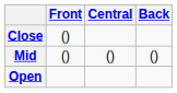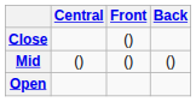 <table class="wikitable">
 <tr>
 <th></th>
+<th align="center"><a href='#'>Central</a></th>
 <th align="center"><a href='#'>Front</a></th>
-<th align="center"><a href='#'>Central</a></th>
 <th><a href='#'>Back</a></th>
 </tr>
 <tr align="center">
 <th><a href='#'>Close</a></th>
+<td></td>
 <td>()</td>
-<td></td>
 <td></td>
 </tr>
 <tr align="center">
 <th><a href='#'>Mid</a></th>
 <td>()</td>
 <td>()</td>
 <td>()</td>
 </tr>
 <tr align="center">
 <th><a href='#'>Open</a></th>
 <td></td>
 <td></td>
 <td></td>
 </tr>
 </table>
